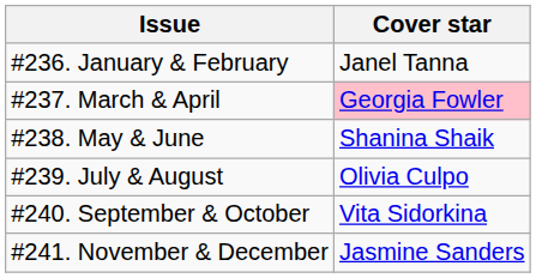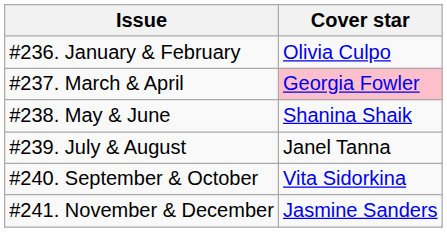 <table class="sortable wikitable">
 <tr>
 <th>Issue</th>
 <th>Cover star</th>
 </tr>
 <tr>
 <td>#236. January & February</td>
-<td>Janel Tanna</td>
+<td><a href='#'>Olivia Culpo</a></td>
 </tr>
 <tr>
 <td>#237. March & April</td>
 <td style="background: pink;"><a href='#'>Georgia Fowler</a></td>
 </tr>
 <tr>
 <td>#238. May & June</td>
 <td><a href='#'>Shanina Shaik</a></td>
 </tr>
 <tr>
 <td>#239. July & August</td>
-<td><a href='#'>Olivia Culpo</a></td>
+<td>Janel Tanna</td>
 </tr>
 <tr>
 <td>#240. September & October</td>
 <td><a href='#'>Vita Sidorkina</a></td>
 </tr>
 <tr>
 <td>#241. November & December</td>
 <td><a href='#'>Jasmine Sanders</a></td>
 </tr>
 </table>
